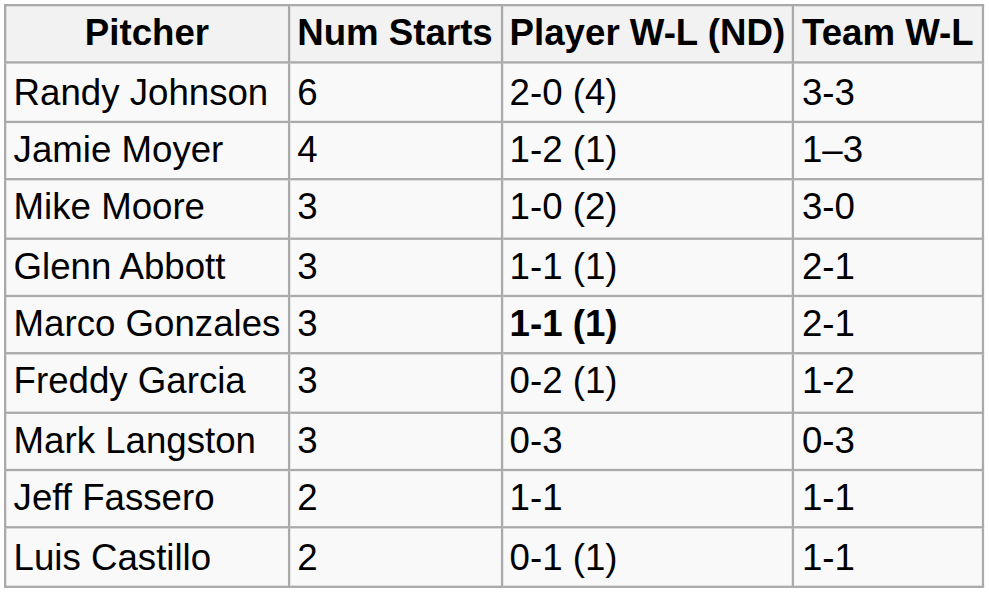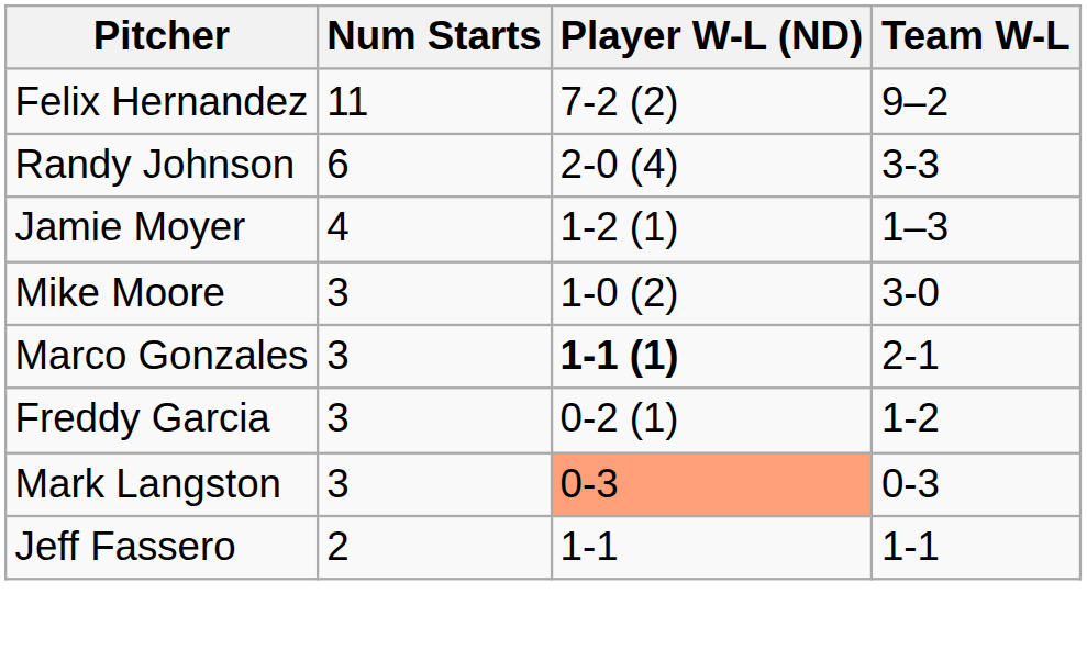 <table class="wikitable">
 <tr>
 <th>Pitcher</th>
 <th>Num Starts</th>
 <th>Player W-L (ND)</th>
 <th>Team W-L</th>
+</tr>
+<tr>
+<td>Felix Hernandez</td>
+<td>11</td>
+<td>7-2 (2)</td>
+<td>9–2</td>
 </tr>
 <tr>
 <td>Randy Johnson</td>
 <td>6</td>
 <td>2-0 (4)</td>
 <td>3-3</td>
 </tr>
 <tr>
 <td>Jamie Moyer</td>
 <td>4</td>
 <td>1-2 (1)</td>
 <td>1–3</td>
 </tr>
 <tr>
 <td>Mike Moore</td>
 <td>3</td>
 <td>1-0 (2)</td>
 <td>3-0</td>
 </tr>
 <tr>
-<td>Glenn Abbott</td>
-<td>3</td>
-<td>1-1 (1)</td>
-<td>2-1</td>
-</tr>
-<tr>
 <td>Marco Gonzales</td>
 <td>3</td>
 <td><strong>1-1 (1)</strong></td>
 <td>2-1</td>
 </tr>
 <tr>
 <td>Freddy Garcia</td>
 <td>3</td>
 <td>0-2 (1)</td>
 <td>1-2</td>
 </tr>
 <tr>
 <td>Mark Langston</td>
 <td>3</td>
-<td>0-3</td>
+<td style="background: lightsalmon;">0-3</td>
 <td>0-3</td>
 </tr>
 <tr>
 <td>Jeff Fassero</td>
 <td>2</td>
 <td>1-1</td>
 <td>1-1</td>
 </tr>
-<tr>
-<td>Luis Castillo</td>
-<td>2</td>
-<td>0-1 (1)</td>
-<td>1-1</td>
-</tr>
 </table>
